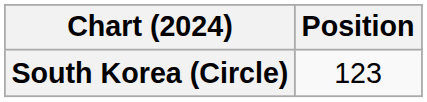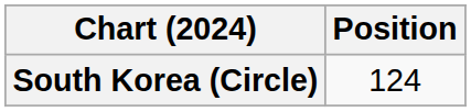 <table class="wikitable plainrowheaders" style="text-align:center">
 <tr>
 <th scope="col">Chart (2024)</th>
 <th scope="col">Position</th>
 </tr>
 <tr>
 <th scope="row">South Korea (Circle)</th>
-<td>123</td>
+<td>124</td>
 </tr>
 </table>
